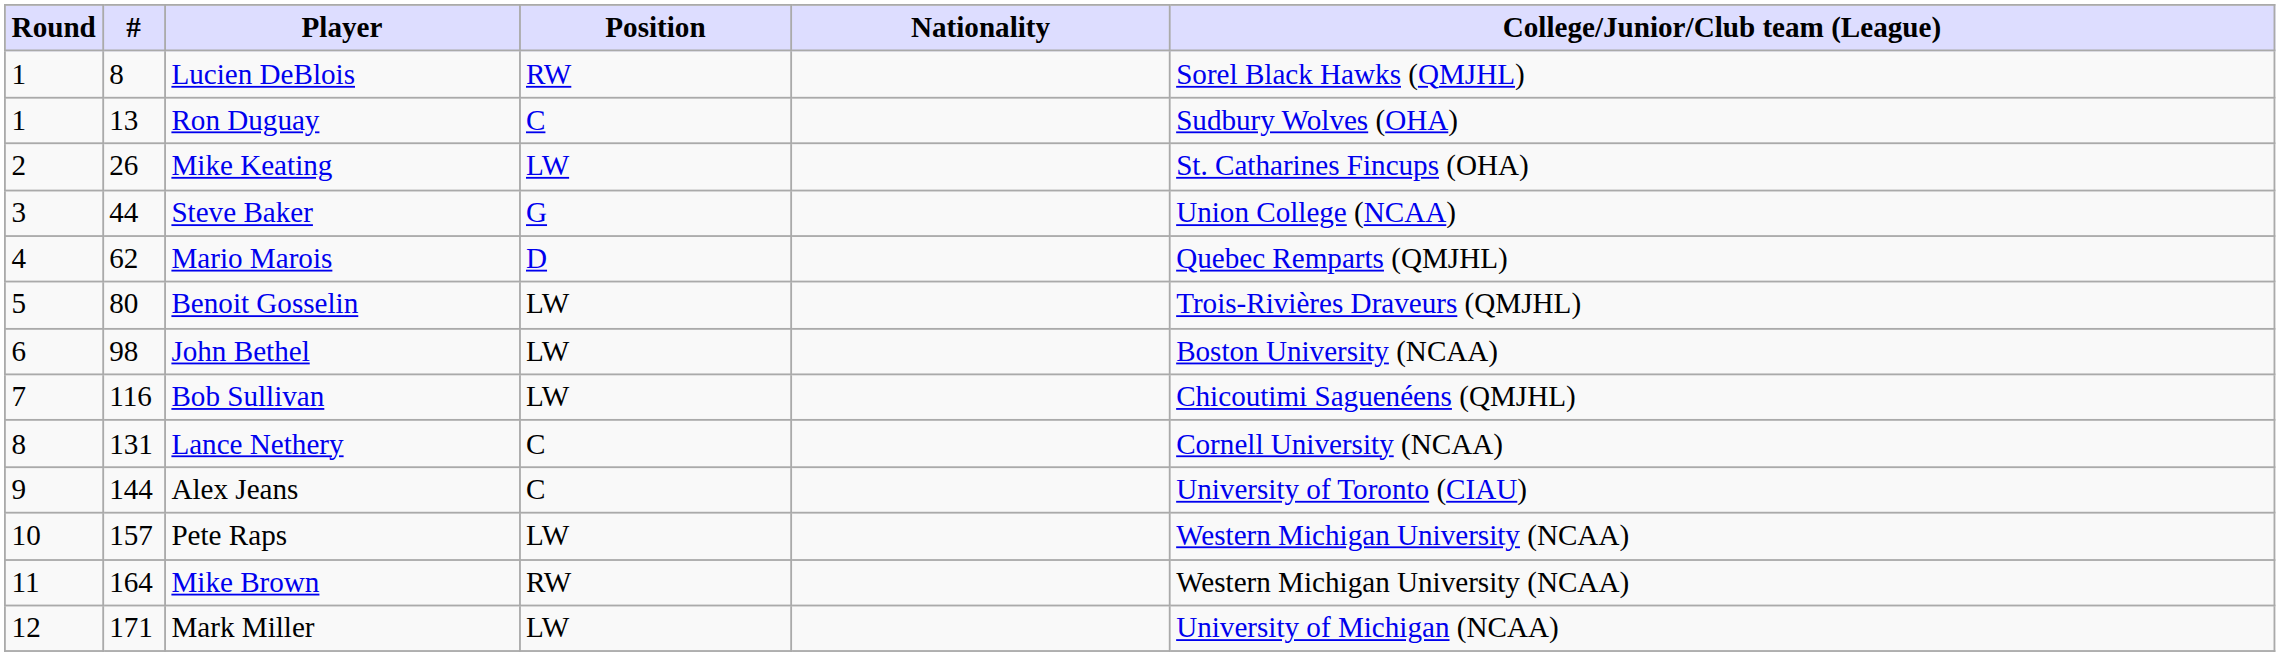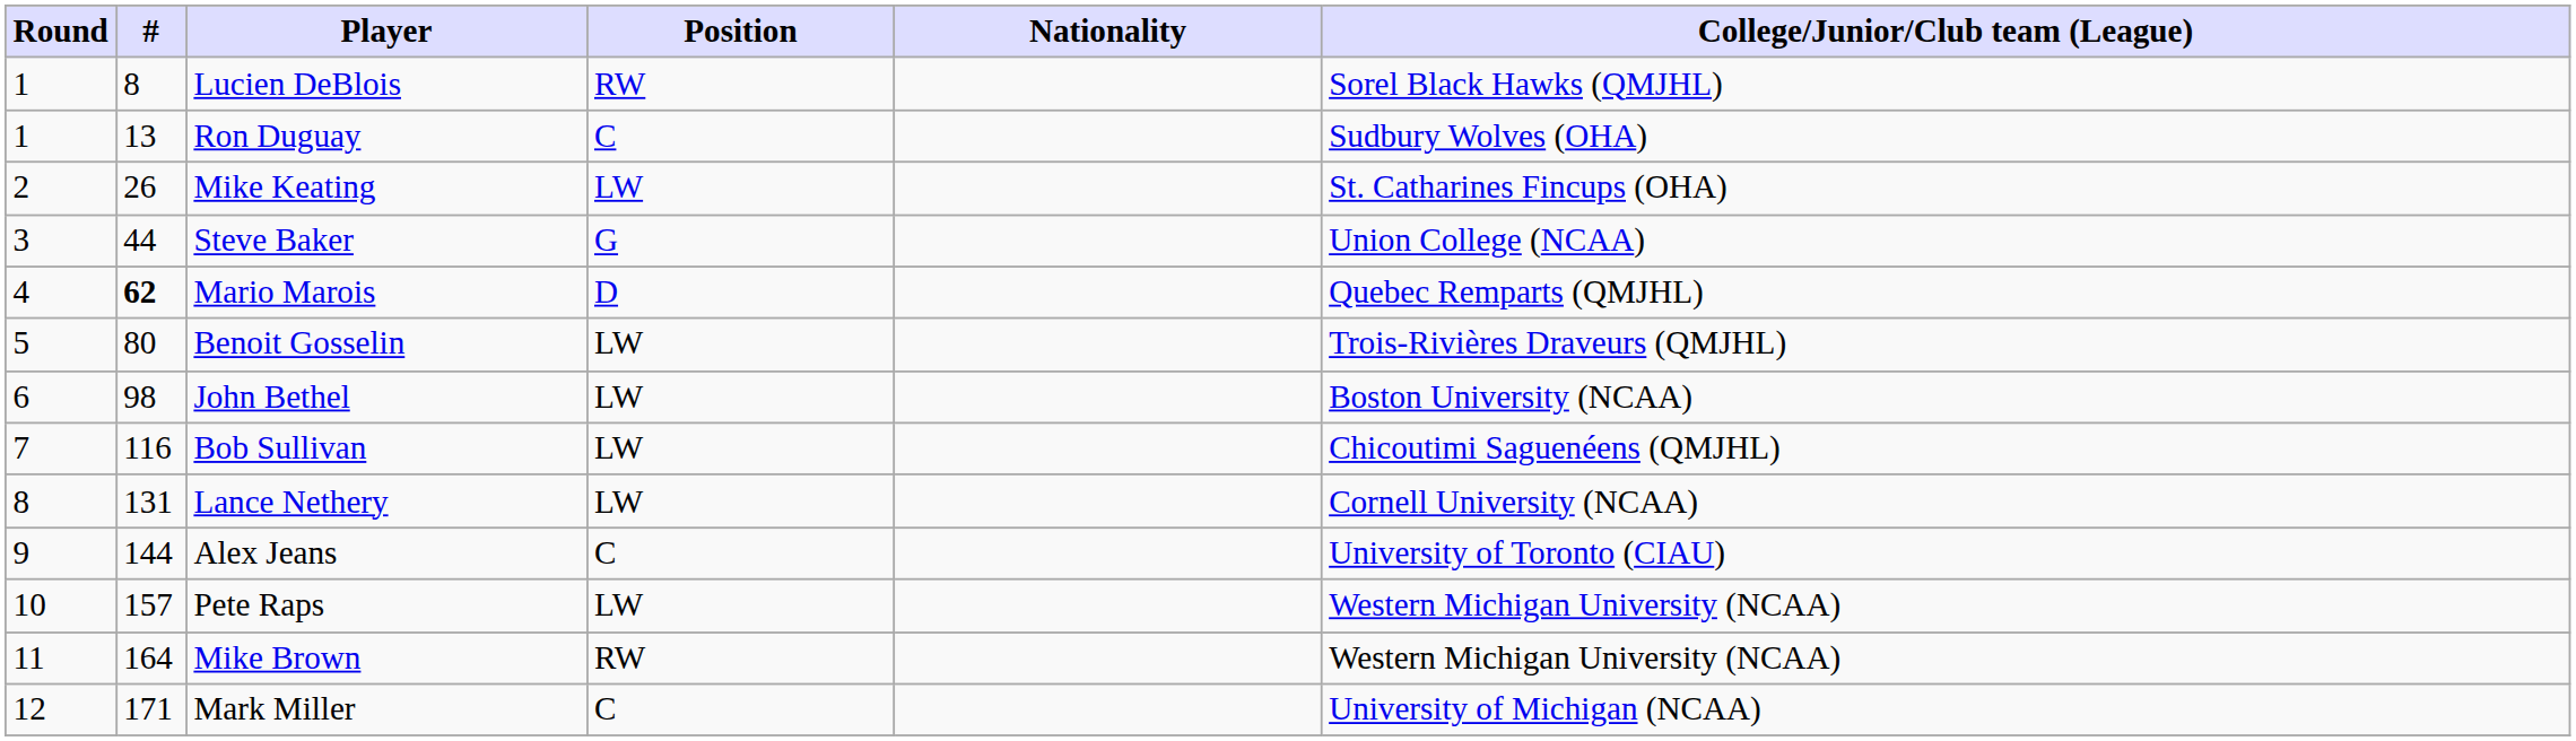 <table class="wikitable">
 <tr>
 <th style="background:#ddf; width:2.00%;">Round</th>
 <th style="background:#ddf; width:2.75%;">#</th>
 <th style="background:#ddf; width:16.0%;">Player</th>
 <th style="background:#ddf; width:12.25%;">Position</th>
 <th style="background:#ddf; width:17.0%;">Nationality</th>
 <th style="background:#ddf; width:100.0%;">College/Junior/Club team (League)</th>
 </tr>
 <tr>
 <td>1</td>
 <td>8</td>
 <td><a href='#'>Lucien DeBlois</a></td>
 <td><a href='#'>RW</a></td>
 <td></td>
 <td><a href='#'>Sorel Black Hawks</a> (<a href='#'>QMJHL</a>)</td>
 </tr>
 <tr>
 <td>1</td>
 <td>13</td>
 <td><a href='#'>Ron Duguay</a></td>
 <td><a href='#'>C</a></td>
 <td></td>
 <td><a href='#'>Sudbury Wolves</a> (<a href='#'>OHA</a>)</td>
 </tr>
 <tr>
 <td>2</td>
 <td>26</td>
 <td><a href='#'>Mike Keating</a></td>
 <td><a href='#'>LW</a></td>
 <td></td>
 <td><a href='#'>St. Catharines Fincups</a> (OHA)</td>
 </tr>
 <tr>
 <td>3</td>
 <td>44</td>
 <td><a href='#'>Steve Baker</a></td>
 <td><a href='#'>G</a></td>
 <td></td>
 <td><a href='#'>Union College</a> (<a href='#'>NCAA</a>)</td>
 </tr>
 <tr>
 <td>4</td>
-<td>62</td>
+<td><strong>62</strong></td>
 <td><a href='#'>Mario Marois</a></td>
 <td><a href='#'>D</a></td>
 <td></td>
 <td><a href='#'>Quebec Remparts</a> (QMJHL)</td>
 </tr>
 <tr>
 <td>5</td>
 <td>80</td>
 <td><a href='#'>Benoit Gosselin</a></td>
 <td>LW</td>
 <td></td>
 <td><a href='#'>Trois-Rivières Draveurs</a> (QMJHL)</td>
 </tr>
 <tr>
 <td>6</td>
 <td>98</td>
 <td><a href='#'>John Bethel</a></td>
 <td>LW</td>
 <td></td>
 <td><a href='#'>Boston University</a> (NCAA)</td>
 </tr>
 <tr>
 <td>7</td>
 <td>116</td>
 <td><a href='#'>Bob Sullivan</a></td>
 <td>LW</td>
 <td></td>
 <td><a href='#'>Chicoutimi Saguenéens</a> (QMJHL)</td>
 </tr>
 <tr>
 <td>8</td>
 <td>131</td>
 <td><a href='#'>Lance Nethery</a></td>
-<td>C</td>
+<td>LW</td>
 <td></td>
 <td><a href='#'>Cornell University</a> (NCAA)</td>
 </tr>
 <tr>
 <td>9</td>
 <td>144</td>
 <td>Alex Jeans</td>
 <td>C</td>
 <td></td>
 <td><a href='#'>University of Toronto</a> (<a href='#'>CIAU</a>)</td>
 </tr>
 <tr>
 <td>10</td>
 <td>157</td>
 <td>Pete Raps</td>
 <td>LW</td>
 <td></td>
 <td><a href='#'>Western Michigan University</a> (NCAA)</td>
 </tr>
 <tr>
 <td>11</td>
 <td>164</td>
 <td><a href='#'>Mike Brown</a></td>
 <td>RW</td>
 <td></td>
 <td>Western Michigan University (NCAA)</td>
 </tr>
 <tr>
 <td>12</td>
 <td>171</td>
 <td>Mark Miller</td>
-<td>LW</td>
+<td>C</td>
 <td></td>
 <td><a href='#'>University of Michigan</a> (NCAA)</td>
 </tr>
 </table>
